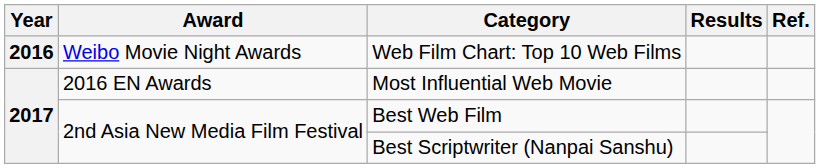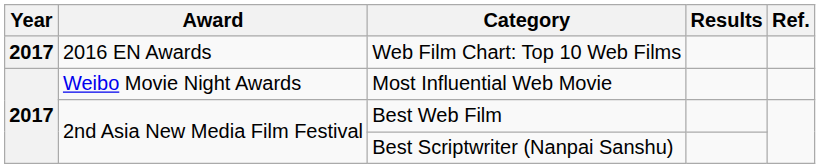 <table class="wikitable">
 <tr>
 <th>Year</th>
 <th>Award</th>
 <th>Category</th>
 <th>Results</th>
 <th>Ref.</th>
 </tr>
 <tr>
-<th>2016</th>
-<td><a href='#'>Weibo</a> Movie Night Awards</td>
+<th>2017</th>
+<td>2016 EN Awards</td>
 <td>Web Film Chart: Top 10 Web Films</td>
 <td></td>
 <td></td>
 </tr>
 <tr>
 <th rowspan=3>2017</th>
-<td>2016 EN Awards</td>
+<td><a href='#'>Weibo</a> Movie Night Awards</td>
 <td>Most Influential Web Movie</td>
 <td></td>
 <td></td>
 </tr>
 <tr>
 <td rowspan=2>2nd Asia New Media Film Festival</td>
 <td>Best Web Film</td>
 <td></td>
 <td rowspan=2></td>
 </tr>
 <tr>
 <td>Best Scriptwriter (Nanpai Sanshu)</td>
 <td></td>
 </tr>
 </table>
